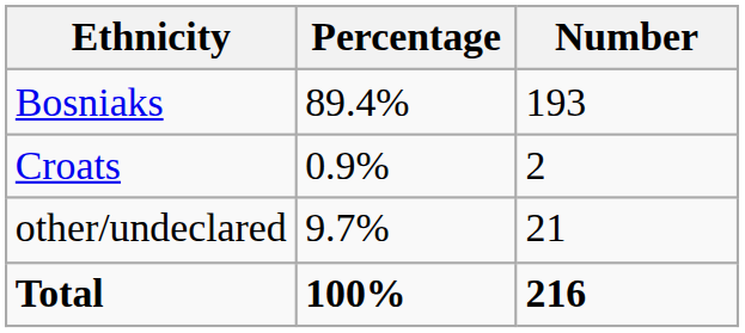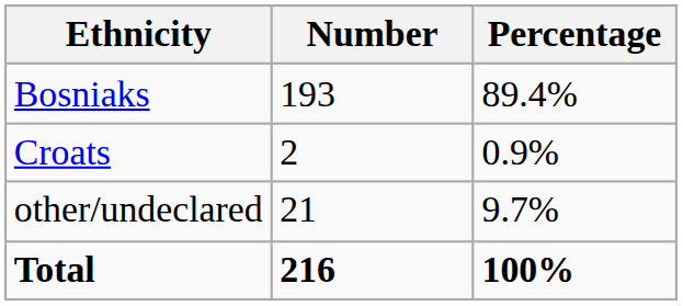 <table class="wikitable">
 <tr>
 <th width="100px">Ethnicity</th>
+<th width="80px">Number</th>
 <th width="80px">Percentage</th>
-<th width="80px">Number</th>
 </tr>
 <tr>
 <td><a href='#'>Bosniaks</a></td>
+<td>193</td>
 <td>89.4%</td>
-<td>193</td>
 </tr>
 <tr>
 <td><a href='#'>Croats</a></td>
+<td>2</td>
 <td>0.9%</td>
-<td>2</td>
 </tr>
 <tr>
 <td>other/undeclared</td>
+<td>21</td>
 <td>9.7%</td>
-<td>21</td>
 </tr>
 <tr>
 <td><strong>Total</strong></td>
+<td><strong>216</strong></td>
 <td><strong>100%</strong></td>
-<td><strong>216</strong></td>
 </tr>
 </table>
